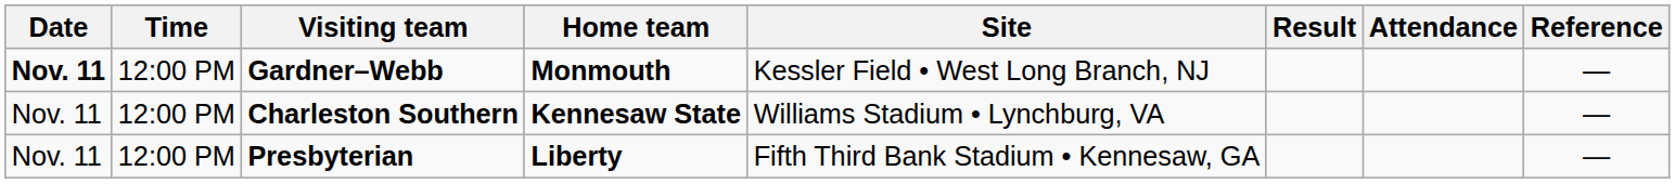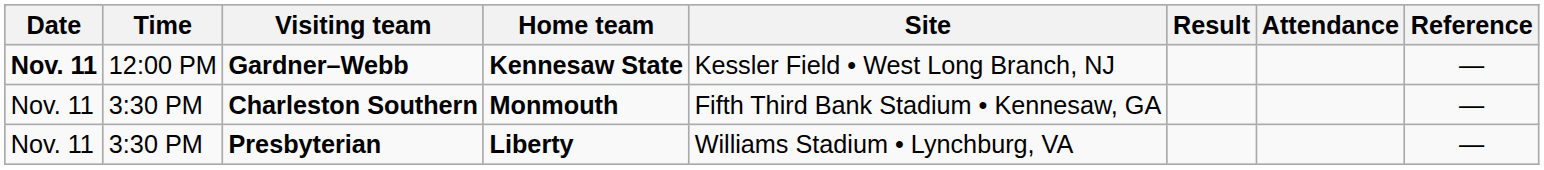 <table class="wikitable" style="font-size:95%;">
 <tr>
 <th>Date</th>
 <th>Time</th>
 <th>Visiting team</th>
 <th>Home team</th>
 <th>Site</th>
 <th>Result</th>
 <th>Attendance</th>
 <th class="unsortable">Reference</th>
 </tr>
 <tr bgcolor=>
 <td><strong>Nov. 11</strong></td>
 <td>12:00 PM</td>
 <td><strong>Gardner–Webb</strong></td>
-<td><strong>Monmouth</strong></td>
+<td><strong>Kennesaw State</strong></td>
 <td>Kessler Field • West Long Branch, NJ</td>
 <td></td>
 <td></td>
 <td style="text-align:center;">— </td>
 </tr>
 <tr bgcolor=>
 <td>Nov. 11</td>
-<td>12:00 PM</td>
+<td>3:30 PM</td>
 <td><strong>Charleston Southern</strong></td>
-<td><strong>Kennesaw State</strong></td>
-<td>Williams Stadium • Lynchburg, VA</td>
+<td><strong>Monmouth</strong></td>
+<td>Fifth Third Bank Stadium • Kennesaw, GA</td>
 <td></td>
 <td></td>
 <td style="text-align:center;">— </td>
 </tr>
 <tr bgcolor=>
 <td>Nov. 11</td>
-<td>12:00 PM</td>
+<td>3:30 PM</td>
 <td><strong>Presbyterian</strong></td>
 <td><strong>Liberty</strong></td>
-<td>Fifth Third Bank Stadium • Kennesaw, GA</td>
+<td>Williams Stadium • Lynchburg, VA</td>
 <td></td>
 <td></td>
 <td style="text-align:center;">— </td>
 </tr>
 </table>
